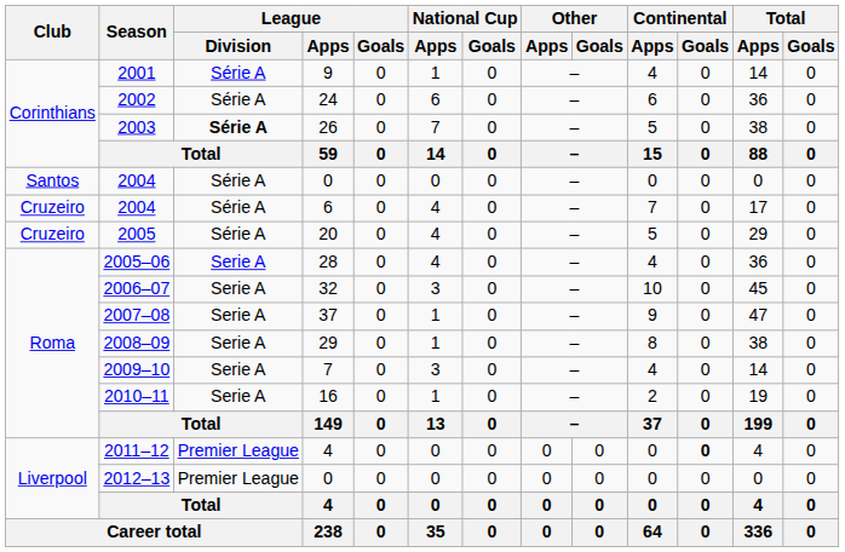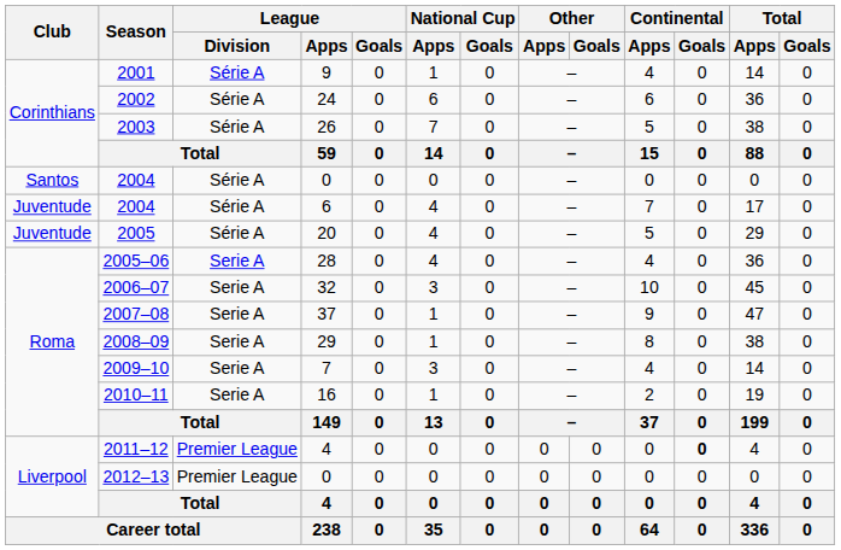 <table class="wikitable" Style="text-align:center">
 <tr>
 <th rowspan="2">Club</th>
 <th rowspan="2">Season</th>
 <th colspan="3">League</th>
 <th colspan="2">National Cup</th>
 <th colspan="2">Other</th>
 <th colspan="2">Continental</th>
 <th colspan="2">Total</th>
 </tr>
 <tr>
 <th>Division</th>
 <th>Apps</th>
 <th>Goals</th>
 <th>Apps</th>
 <th>Goals</th>
 <th>Apps</th>
 <th>Goals</th>
 <th>Apps</th>
 <th>Goals</th>
 <th>Apps</th>
 <th>Goals</th>
 </tr>
 <tr>
 <td rowspan="4"><a href='#'>Corinthians</a></td>
 <td><a href='#'>2001</a></td>
 <td><a href='#'>Série A</a></td>
 <td>9</td>
 <td>0</td>
 <td>1</td>
 <td>0</td>
 <td colspan="2">–</td>
 <td>4</td>
 <td>0</td>
 <td>14</td>
 <td>0</td>
 </tr>
 <tr>
 <td><a href='#'>2002</a></td>
 <td>Série A</td>
 <td>24</td>
 <td>0</td>
 <td>6</td>
 <td>0</td>
 <td colspan="2">–</td>
 <td>6</td>
 <td>0</td>
 <td>36</td>
 <td>0</td>
 </tr>
 <tr>
 <td><a href='#'>2003</a></td>
-<td><strong>Série A</strong></td>
+<td>Série A</td>
 <td>26</td>
 <td>0</td>
 <td>7</td>
 <td>0</td>
 <td colspan="2">–</td>
 <td>5</td>
 <td>0</td>
 <td>38</td>
 <td>0</td>
 </tr>
 <tr>
 <th colspan="2">Total</th>
 <th>59</th>
 <th>0</th>
 <th>14</th>
 <th>0</th>
 <th colspan="2">–</th>
 <th>15</th>
 <th>0</th>
 <th>88</th>
 <th>0</th>
 </tr>
 <tr>
 <td><a href='#'>Santos</a></td>
 <td><a href='#'>2004</a></td>
 <td>Série A</td>
 <td>0</td>
 <td>0</td>
 <td>0</td>
 <td>0</td>
 <td colspan="2">–</td>
 <td>0</td>
 <td>0</td>
 <td>0</td>
 <td>0</td>
 </tr>
 <tr>
-<td><a href='#'>Cruzeiro</a></td>
+<td><a href='#'>Juventude</a></td>
 <td><a href='#'>2004</a></td>
 <td>Série A</td>
 <td>6</td>
 <td>0</td>
 <td>4</td>
 <td>0</td>
 <td colspan="2">–</td>
 <td>7</td>
 <td>0</td>
 <td>17</td>
 <td>0</td>
 </tr>
 <tr>
-<td><a href='#'>Cruzeiro</a></td>
+<td><a href='#'>Juventude</a></td>
 <td><a href='#'>2005</a></td>
 <td>Série A</td>
 <td>20</td>
 <td>0</td>
 <td>4</td>
 <td>0</td>
 <td colspan="2">–</td>
 <td>5</td>
 <td>0</td>
 <td>29</td>
 <td>0</td>
 </tr>
 <tr>
 <td rowspan="7"><a href='#'>Roma</a></td>
 <td><a href='#'>2005–06</a></td>
 <td><a href='#'>Serie A</a></td>
 <td>28</td>
 <td>0</td>
 <td>4</td>
 <td>0</td>
 <td colspan="2">–</td>
 <td>4</td>
 <td>0</td>
 <td>36</td>
 <td>0</td>
 </tr>
 <tr>
 <td><a href='#'>2006–07</a></td>
 <td>Serie A</td>
 <td>32</td>
 <td>0</td>
 <td>3</td>
 <td>0</td>
 <td colspan="2">–</td>
 <td>10</td>
 <td>0</td>
 <td>45</td>
 <td>0</td>
 </tr>
 <tr>
 <td><a href='#'>2007–08</a></td>
 <td>Serie A</td>
 <td>37</td>
 <td>0</td>
 <td>1</td>
 <td>0</td>
 <td colspan="2">–</td>
 <td>9</td>
 <td>0</td>
 <td>47</td>
 <td>0</td>
 </tr>
 <tr>
 <td><a href='#'>2008–09</a></td>
 <td>Serie A</td>
 <td>29</td>
 <td>0</td>
 <td>1</td>
 <td>0</td>
 <td colspan="2">–</td>
 <td>8</td>
 <td>0</td>
 <td>38</td>
 <td>0</td>
 </tr>
 <tr>
 <td><a href='#'>2009–10</a></td>
 <td>Serie A</td>
 <td>7</td>
 <td>0</td>
 <td>3</td>
 <td>0</td>
 <td colspan="2">–</td>
 <td>4</td>
 <td>0</td>
 <td>14</td>
 <td>0</td>
 </tr>
 <tr>
 <td><a href='#'>2010–11</a></td>
 <td>Serie A</td>
 <td>16</td>
 <td>0</td>
 <td>1</td>
 <td>0</td>
 <td colspan="2">–</td>
 <td>2</td>
 <td>0</td>
 <td>19</td>
 <td>0</td>
 </tr>
 <tr>
 <th colspan="2">Total</th>
 <th>149</th>
 <th>0</th>
 <th>13</th>
 <th>0</th>
 <th colspan="2">–</th>
 <th>37</th>
 <th>0</th>
 <th>199</th>
 <th>0</th>
 </tr>
 <tr>
 <td rowspan="3"><a href='#'>Liverpool</a></td>
 <td><a href='#'>2011–12</a></td>
 <td><a href='#'>Premier League</a></td>
 <td>4</td>
 <td>0</td>
 <td>0</td>
 <td>0</td>
 <td>0</td>
 <td>0</td>
 <td>0</td>
 <td><strong>0</strong></td>
 <td>4</td>
 <td>0</td>
 </tr>
 <tr>
 <td><a href='#'>2012–13</a></td>
 <td>Premier League</td>
 <td>0</td>
 <td>0</td>
 <td>0</td>
 <td>0</td>
 <td>0</td>
 <td>0</td>
 <td>0</td>
 <td>0</td>
 <td>0</td>
 <td>0</td>
 </tr>
 <tr>
 <th colspan="2">Total</th>
 <th>4</th>
 <th>0</th>
 <th>0</th>
 <th>0</th>
 <th>0</th>
 <th>0</th>
 <th>0</th>
 <th>0</th>
 <th>4</th>
 <th>0</th>
 </tr>
 <tr>
 <th colspan="3">Career total</th>
 <th>238</th>
 <th>0</th>
 <th>35</th>
 <th>0</th>
 <th>0</th>
 <th>0</th>
 <th>64</th>
 <th>0</th>
 <th>336</th>
 <th>0</th>
 </tr>
 </table>
